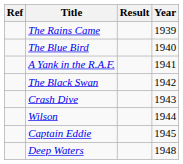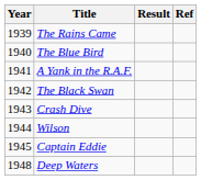 <table class= "wikitable">
 <tr>
-<th>Ref</th>
+<th>Year</th>
 <th>Title</th>
 <th>Result</th>
-<th>Year</th>
+<th>Ref</th>
 </tr>
 <tr>
-<td></td>
+<td>1939</td>
 <td><em><a href='#'>The Rains Came</a></em></td>
 <td></td>
-<td>1939</td>
+<td></td>
 </tr>
 <tr>
-<td></td>
+<td>1940</td>
 <td><em><a href='#'>The Blue Bird</a></em></td>
 <td></td>
-<td>1940</td>
+<td></td>
 </tr>
 <tr>
-<td></td>
+<td>1941</td>
 <td><em><a href='#'>A Yank in the R.A.F.</a></em></td>
 <td></td>
-<td>1941</td>
+<td></td>
 </tr>
 <tr>
-<td></td>
+<td>1942</td>
 <td><a href='#'><em>The Black Swan</em></a></td>
 <td></td>
-<td>1942</td>
+<td></td>
 </tr>
 <tr>
-<td></td>
+<td>1943</td>
 <td><em><a href='#'>Crash Dive</a></em></td>
 <td></td>
-<td>1943</td>
+<td></td>
 </tr>
 <tr>
-<td></td>
+<td>1944</td>
 <td><em><a href='#'>Wilson</a></em></td>
 <td></td>
-<td>1944</td>
+<td></td>
 </tr>
 <tr>
-<td></td>
+<td>1945</td>
 <td><em><a href='#'>Captain Eddie</a></em></td>
 <td></td>
-<td>1945</td>
+<td></td>
 </tr>
 <tr>
-<td></td>
+<td>1948</td>
 <td><em><a href='#'>Deep Waters</a></em></td>
 <td></td>
-<td>1948</td>
+<td></td>
 </tr>
 </table>
